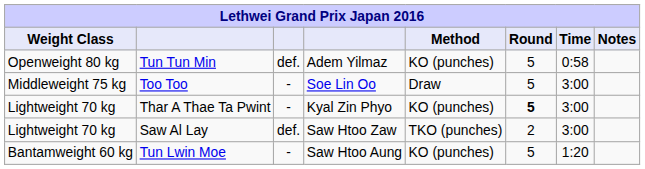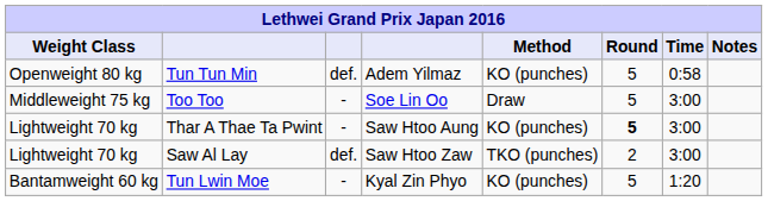 <table class="wikitable" style="font-size: 80%;">
 <tr>
 <th colspan="8" style="background-color: #ccf; color: #000080; text-align: center;"><strong>Lethwei Grand Prix Japan 2016</strong></th>
 </tr>
 <tr>
 <th colspan="1" style="background-color: #E6E8FA; color: #000000; text-align: center;">Weight Class</th>
 <th colspan="1" style="background-color: #E6E8FA; color: #000000; text-align: center;"></th>
 <th colspan="1" style="background-color: #E6E8FA; color: #000000; text-align: center;"></th>
 <th colspan="1" style="background-color: #E6E8FA; color: #000000; text-align: center;"></th>
 <th colspan="1" style="background-color: #E6E8FA; color: #000000; text-align: center;">Method</th>
 <th colspan="1" style="background-color: #E6E8FA; color: #000000; text-align: center;">Round</th>
 <th colspan="1" style="background-color: #E6E8FA; color: #000000; text-align: center;">Time</th>
 <th colspan="1" style="background-color: #E6E8FA; color: #000000; text-align: center;">Notes</th>
 </tr>
 <tr>
 <td>Openweight 80 kg</td>
 <td> <a href='#'>Tun Tun Min</a></td>
 <td align=center>def.</td>
 <td> Adem Yilmaz</td>
 <td>KO (punches)</td>
 <td align=center>5</td>
 <td align=center>0:58</td>
 <td></td>
 </tr>
 <tr>
 <td>Middleweight 75 kg</td>
 <td> <a href='#'>Too Too</a></td>
 <td align=center>-</td>
 <td> <a href='#'>Soe Lin Oo</a></td>
 <td>Draw</td>
 <td align=center>5</td>
 <td align=center>3:00</td>
 <td></td>
 </tr>
 <tr>
 <td>Lightweight 70 kg</td>
 <td> Thar A Thae Ta Pwint</td>
 <td align=center>-</td>
-<td> Kyal Zin Phyo</td>
+<td> Saw Htoo Aung</td>
 <td>KO (punches)</td>
 <td align=center><strong>5</strong></td>
 <td align=center>3:00</td>
 <td></td>
 </tr>
 <tr>
 <td>Lightweight 70 kg</td>
 <td> Saw Al Lay</td>
 <td align=center>def.</td>
 <td> Saw Htoo Zaw</td>
 <td>TKO (punches)</td>
 <td align=center>2</td>
 <td align=center>3:00</td>
 <td></td>
 </tr>
 <tr>
 <td>Bantamweight 60 kg</td>
 <td> <a href='#'>Tun Lwin Moe</a></td>
 <td align=center>-</td>
-<td> Saw Htoo Aung</td>
+<td> Kyal Zin Phyo</td>
 <td>KO (punches)</td>
 <td align=center>5</td>
 <td align=center>1:20</td>
 <td></td>
 </tr>
 </table>
